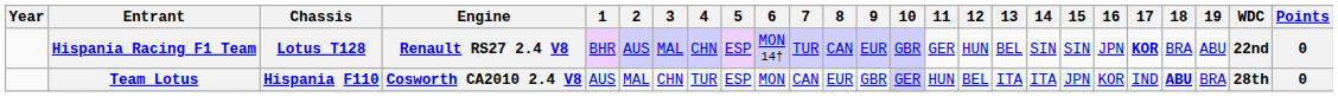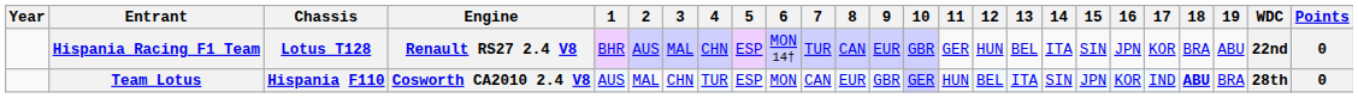 <table class="wikitable" style="text-align:center; font-size:85%">
 <tr>
 <th>Year</th>
 <th>Entrant</th>
 <th>Chassis</th>
 <th>Engine</th>
 <th>1</th>
 <th>2</th>
 <th>3</th>
 <th>4</th>
 <th>5</th>
 <th>6</th>
 <th>7</th>
 <th>8</th>
 <th>9</th>
 <th>10</th>
 <th>11</th>
 <th>12</th>
 <th>13</th>
 <th>14</th>
 <th>15</th>
 <th>16</th>
 <th>17</th>
 <th>18</th>
 <th>19</th>
 <th>WDC</th>
 <th><a href='#'>Points</a></th>
 </tr>
 <tr>
 <td></td>
 <th nowrap><a href='#'>Hispania Racing F1 Team</a></th>
 <th nowrap><a href='#'>Lotus T128</a></th>
 <th nowrap><a href='#'>Renault</a> RS27 2.4 <a href='#'>V8</a></th>
 <td style="background:#EFCFFF;"><a href='#'>BHR</a><br></td>
 <td style="background:#CFCFFF;"><a href='#'>AUS</a><br></td>
 <td style="background:#CFCFFF;"><a href='#'>MAL</a><br></td>
 <td style="background:#CFCFFF;"><a href='#'>CHN</a><br></td>
 <td style="background:#EFCFFF;"><a href='#'>ESP</a><br></td>
 <td style="background:#CFCFFF;"><a href='#'>MON</a><br><small>14†</small></td>
 <td style="background:#CFCFFF;"><a href='#'>TUR</a><br></td>
 <td style="background:#CFCFFF;"><a href='#'>CAN</a><br></td>
 <td style="background:#CFCFFF;"><a href='#'>EUR</a><br></td>
 <td style="background:#CFCFFF;"><a href='#'>GBR</a><br></td>
 <td><a href='#'>GER</a></td>
 <td><a href='#'>HUN</a></td>
 <td><a href='#'>BEL</a></td>
-<td><a href='#'>SIN</a></td>
+<td><a href='#'>ITA</a></td>
 <td><a href='#'>SIN</a></td>
 <td><a href='#'>JPN</a></td>
-<td><strong><a href='#'>KOR</a></strong></td>
+<td><a href='#'>KOR</a></td>
 <td><a href='#'>BRA</a></td>
 <td><a href='#'>ABU</a></td>
 <th>22nd</th>
 <th>0</th>
 </tr>
 <tr>
 <td></td>
 <th nowrap><a href='#'>Team Lotus</a></th>
 <th nowrap><a href='#'>Hispania</a> <a href='#'>F110</a></th>
 <th nowrap><a href='#'>Cosworth</a> CA2010 2.4 <a href='#'>V8</a></th>
 <td style="background:#F1F8FF;"><a href='#'>AUS</a><br></td>
 <td><a href='#'>MAL</a></td>
 <td><a href='#'>CHN</a></td>
 <td style="background:#F1F8FF;"><a href='#'>TUR</a><br></td>
 <td><a href='#'>ESP</a></td>
 <td><a href='#'>MON</a></td>
 <td><a href='#'>CAN</a></td>
 <td style="background:#F1F8FF;"><a href='#'>EUR</a><br></td>
 <td style="background:#F1F8FF;"><a href='#'>GBR</a><br></td>
 <td style="background:#CFCFFF;"><a href='#'>GER</a><br></td>
 <td><a href='#'>HUN</a></td>
 <td style="background:#F1F8FF;"><a href='#'>BEL</a><br></td>
 <td style="background:#F1F8FF;"><a href='#'>ITA</a><br></td>
-<td><a href='#'>ITA</a></td>
+<td><a href='#'>SIN</a></td>
 <td style="background:#F1F8FF;"><a href='#'>JPN</a><br></td>
 <td style="background:#F1F8FF;"><a href='#'>KOR</a><br></td>
 <td style="background:#F1F8FF;"><a href='#'>IND</a><br></td>
 <td><strong><a href='#'>ABU</a></strong></td>
 <td><a href='#'>BRA</a></td>
 <th>28th</th>
 <th>0</th>
 </tr>
 </table>
